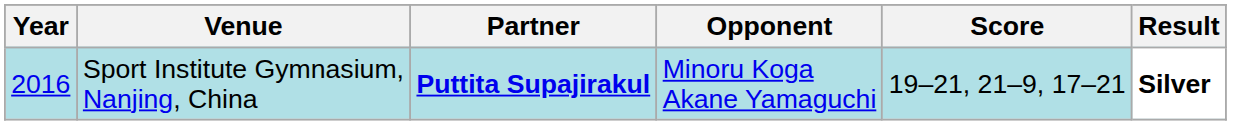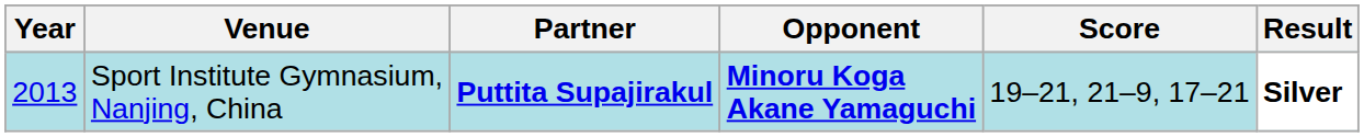 <table class="sortable wikitable" style="font-size: 90%">
 <tr>
 <th>Year</th>
 <th>Venue</th>
 <th>Partner</th>
 <th>Opponent</th>
 <th>Score</th>
 <th>Result</th>
 </tr>
 <tr style="background:#B0E0E6">
-<td align="center"><a href='#'>2016</a></td>
+<td align="center"><a href='#'>2013</a></td>
 <td align="left">Sport Institute Gymnasium,<br><a href='#'>Nanjing</a>, China</td>
 <td align="left"><strong> <a href='#'>Puttita Supajirakul</a></strong></td>
-<td align="left"> <a href='#'>Minoru Koga</a><br> <a href='#'>Akane Yamaguchi</a></td>
+<td align="left"><strong> <a href='#'>Minoru Koga</a><br> <a href='#'>Akane Yamaguchi</a></strong></td>
 <td align="left">19–21, 21–9, 17–21</td>
 <td style="text-align:left; background:white"> <strong>Silver</strong></td>
 </tr>
 </table>
